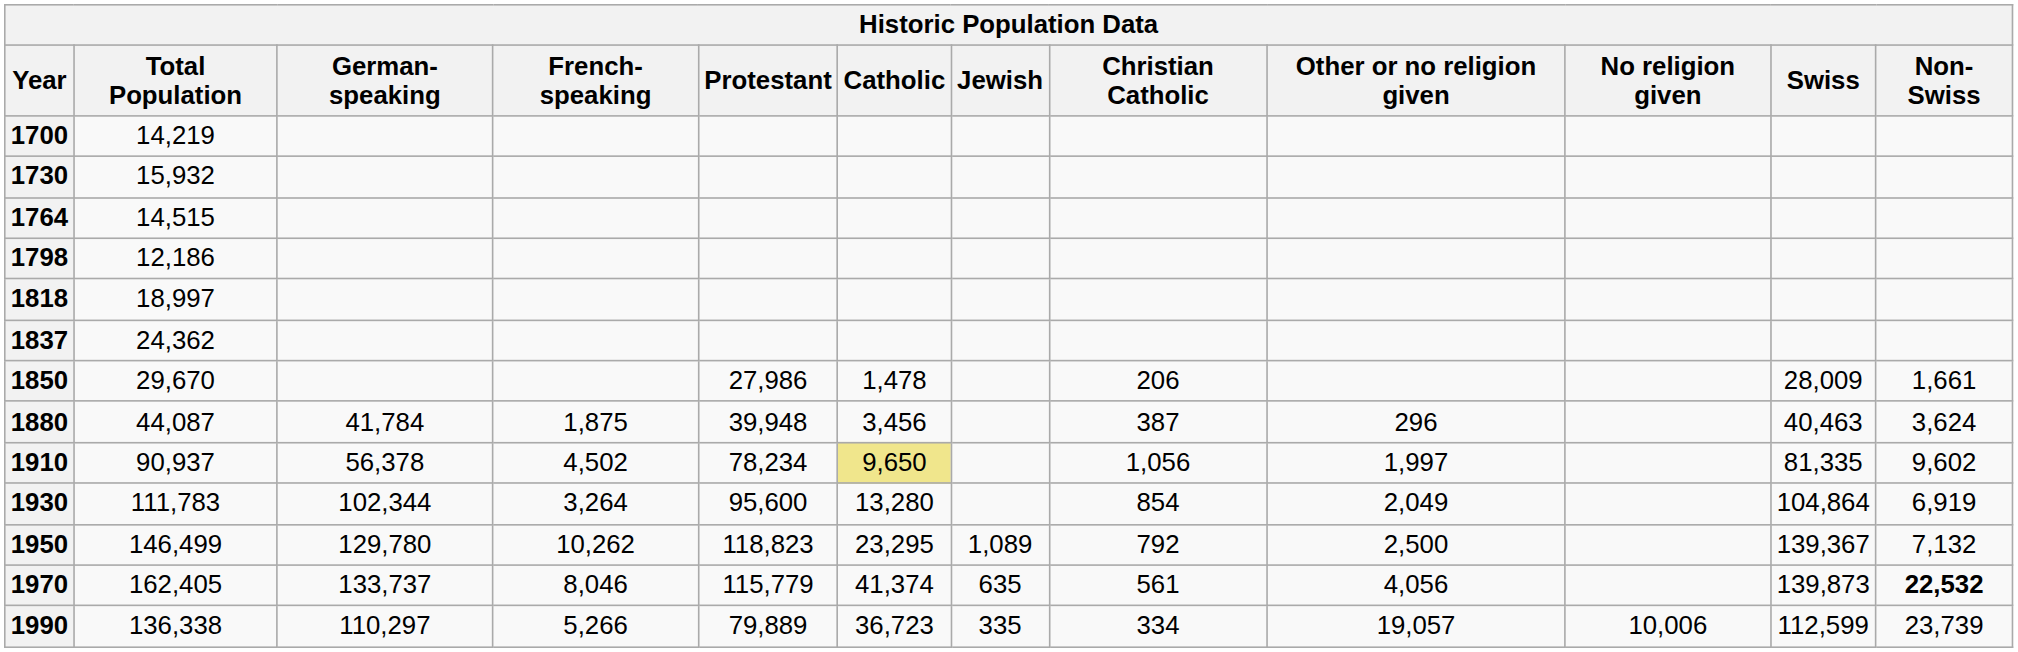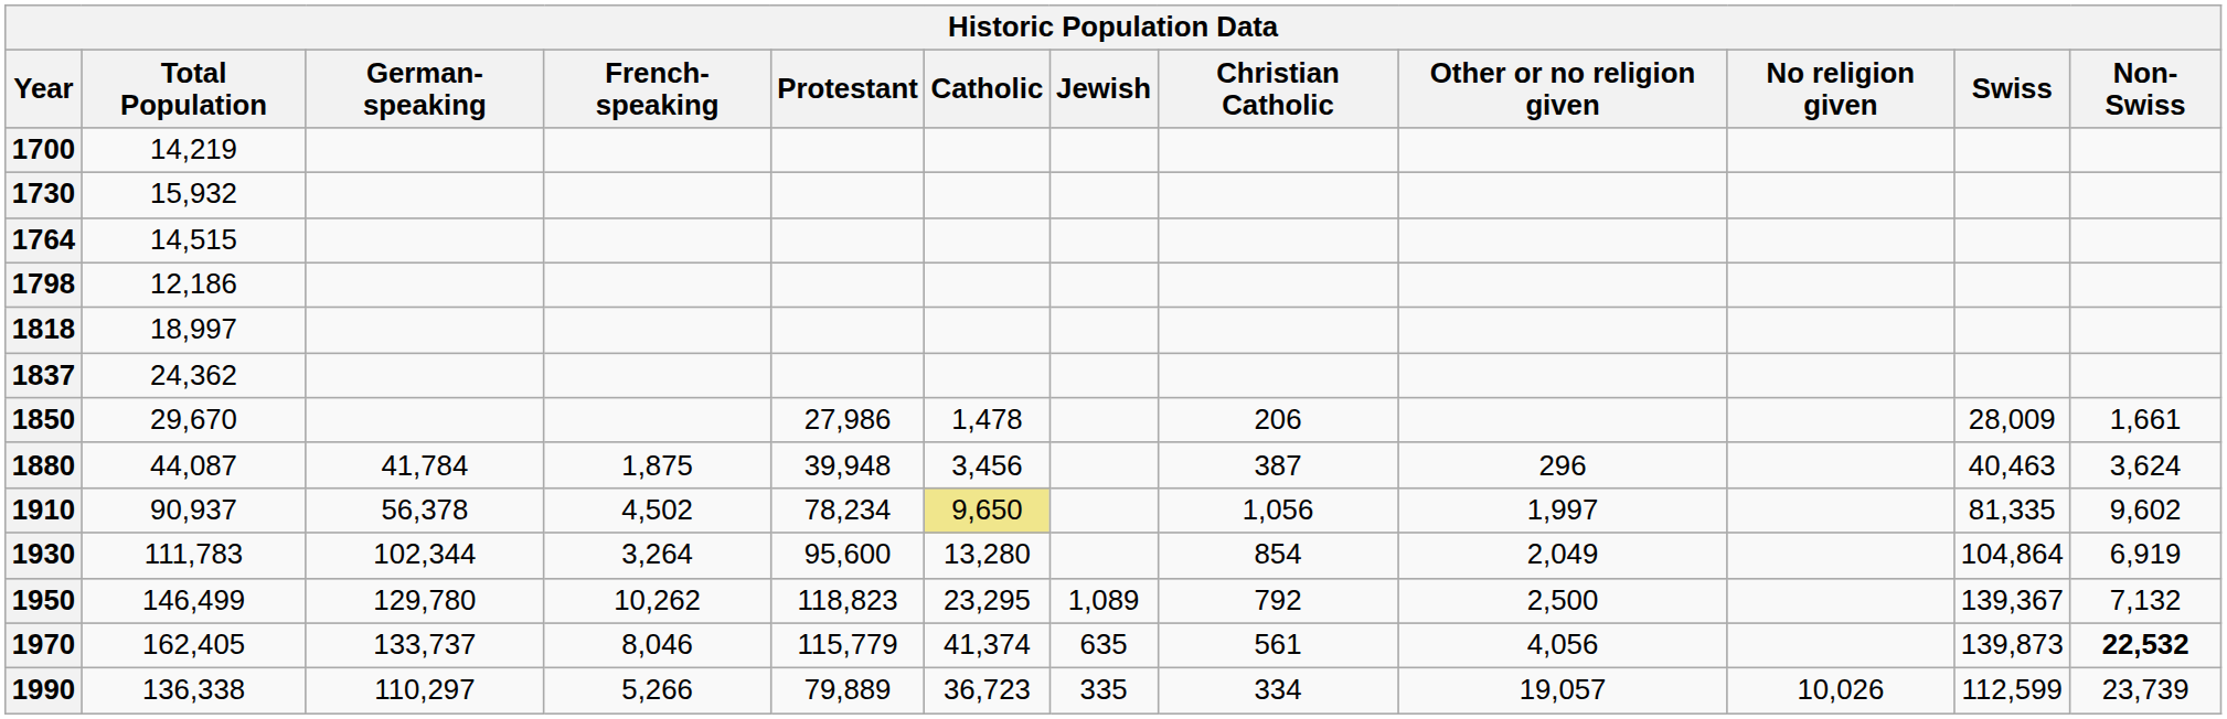 <table class="wikitable collapsible collapsed">
 <tr>
 <th colspan="12">Historic Population Data</th>
 </tr>
 <tr>
 <th>Year</th>
 <th>Total Population</th>
 <th>German-speaking</th>
 <th>French-speaking</th>
 <th>Protestant</th>
 <th>Catholic</th>
 <th>Jewish</th>
 <th>Christian Catholic</th>
 <th>Other or no religion given</th>
 <th>No religion given</th>
 <th>Swiss</th>
 <th>Non-Swiss</th>
 </tr>
 <tr>
 <th Scope="row">1700</th>
 <td style="text-align:center;">14,219</td>
 <td></td>
 <td></td>
 <td></td>
 <td></td>
 <td></td>
 <td></td>
 <td></td>
 <td></td>
 <td></td>
 <td></td>
 </tr>
 <tr>
 <th Scope="row">1730</th>
 <td style="text-align:center;">15,932</td>
 <td></td>
 <td></td>
 <td></td>
 <td></td>
 <td></td>
 <td></td>
 <td></td>
 <td></td>
 <td></td>
 <td></td>
 </tr>
 <tr>
 <th Scope="row">1764</th>
 <td style="text-align:center;">14,515</td>
 <td></td>
 <td></td>
 <td></td>
 <td></td>
 <td></td>
 <td></td>
 <td></td>
 <td></td>
 <td></td>
 <td></td>
 </tr>
 <tr>
 <th Scope="row">1798</th>
 <td style="text-align:center;">12,186</td>
 <td></td>
 <td></td>
 <td></td>
 <td></td>
 <td></td>
 <td></td>
 <td></td>
 <td></td>
 <td></td>
 <td></td>
 </tr>
 <tr>
 <th Scope="row">1818</th>
 <td style="text-align:center;">18,997</td>
 <td></td>
 <td></td>
 <td></td>
 <td></td>
 <td></td>
 <td></td>
 <td></td>
 <td></td>
 <td></td>
 <td></td>
 </tr>
 <tr>
 <th Scope="row">1837</th>
 <td style="text-align:center;">24,362</td>
 <td></td>
 <td></td>
 <td></td>
 <td></td>
 <td></td>
 <td></td>
 <td></td>
 <td></td>
 <td></td>
 <td></td>
 </tr>
 <tr>
 <th scope="row">1850</th>
 <td style="text-align:center;">29,670</td>
 <td style="text-align:center;"></td>
 <td style="text-align:center;"></td>
 <td style="text-align:center;">27,986</td>
 <td style="text-align:center;">1,478</td>
 <td style="text-align:center;"></td>
 <td style="text-align:center;">206</td>
 <td style="text-align:center;"></td>
 <td style="text-align:center;"></td>
 <td style="text-align:center;">28,009</td>
 <td style="text-align:center;">1,661</td>
 </tr>
 <tr>
 <th scope="row">1880</th>
 <td style="text-align:center;">44,087</td>
 <td style="text-align:center;">41,784</td>
 <td style="text-align:center;">1,875</td>
 <td style="text-align:center;">39,948</td>
 <td style="text-align:center;">3,456</td>
 <td style="text-align:center;"></td>
 <td style="text-align:center;">387</td>
 <td style="text-align:center;">296</td>
 <td style="text-align:center;"></td>
 <td style="text-align:center;">40,463</td>
 <td style="text-align:center;">3,624</td>
 </tr>
 <tr>
 <th scope="row">1910</th>
 <td style="text-align:center;">90,937</td>
 <td style="text-align:center;">56,378</td>
 <td style="text-align:center;">4,502</td>
 <td style="text-align:center;">78,234</td>
 <td style="background: khaki; text-align:center;">9,650</td>
 <td style="text-align:center;"></td>
 <td style="text-align:center;">1,056</td>
 <td style="text-align:center;">1,997</td>
 <td style="text-align:center;"></td>
 <td style="text-align:center;">81,335</td>
 <td style="text-align:center;">9,602</td>
 </tr>
 <tr>
 <th scope="row">1930</th>
 <td style="text-align:center;">111,783</td>
 <td style="text-align:center;">102,344</td>
 <td style="text-align:center;">3,264</td>
 <td style="text-align:center;">95,600</td>
 <td style="text-align:center;">13,280</td>
 <td style="text-align:center;"></td>
 <td style="text-align:center;">854</td>
 <td style="text-align:center;">2,049</td>
 <td style="text-align:center;"></td>
 <td style="text-align:center;">104,864</td>
 <td style="text-align:center;">6,919</td>
 </tr>
 <tr>
 <th scope="row">1950</th>
 <td style="text-align:center;">146,499</td>
 <td style="text-align:center;">129,780</td>
 <td style="text-align:center;">10,262</td>
 <td style="text-align:center;">118,823</td>
 <td style="text-align:center;">23,295</td>
 <td style="text-align:center;">1,089</td>
 <td style="text-align:center;">792</td>
 <td style="text-align:center;">2,500</td>
 <td style="text-align:center;"></td>
 <td style="text-align:center;">139,367</td>
 <td style="text-align:center;">7,132</td>
 </tr>
 <tr>
 <th scope="row">1970</th>
 <td style="text-align:center;">162,405</td>
 <td style="text-align:center;">133,737</td>
 <td style="text-align:center;">8,046</td>
 <td style="text-align:center;">115,779</td>
 <td style="text-align:center;">41,374</td>
 <td style="text-align:center;">635</td>
 <td style="text-align:center;">561</td>
 <td style="text-align:center;">4,056</td>
 <td style="text-align:center;"></td>
 <td style="text-align:center;">139,873</td>
 <td style="text-align:center;"><strong>22,532</strong></td>
 </tr>
 <tr>
 <th scope="row">1990</th>
 <td style="text-align:center;">136,338</td>
 <td style="text-align:center;">110,297</td>
 <td style="text-align:center;">5,266</td>
 <td style="text-align:center;">79,889</td>
 <td style="text-align:center;">36,723</td>
 <td style="text-align:center;">335</td>
 <td style="text-align:center;">334</td>
 <td style="text-align:center;">19,057</td>
-<td style="text-align:center;">10,006</td>
+<td style="text-align:center;">10,026</td>
 <td style="text-align:center;">112,599</td>
 <td style="text-align:center;">23,739</td>
 </tr>
 </table>
